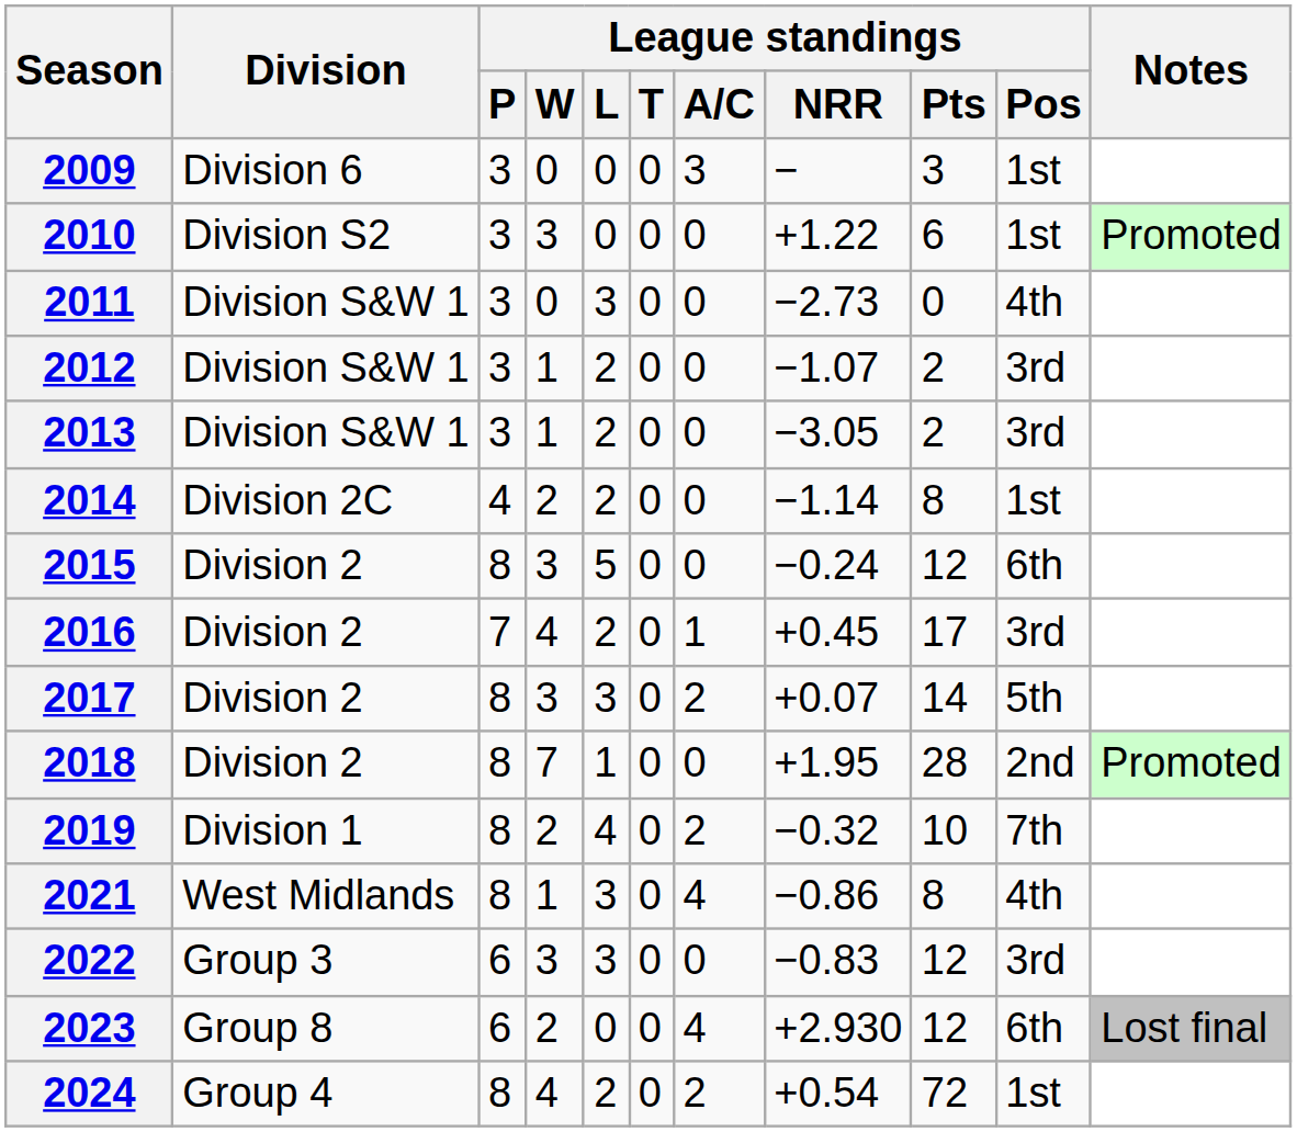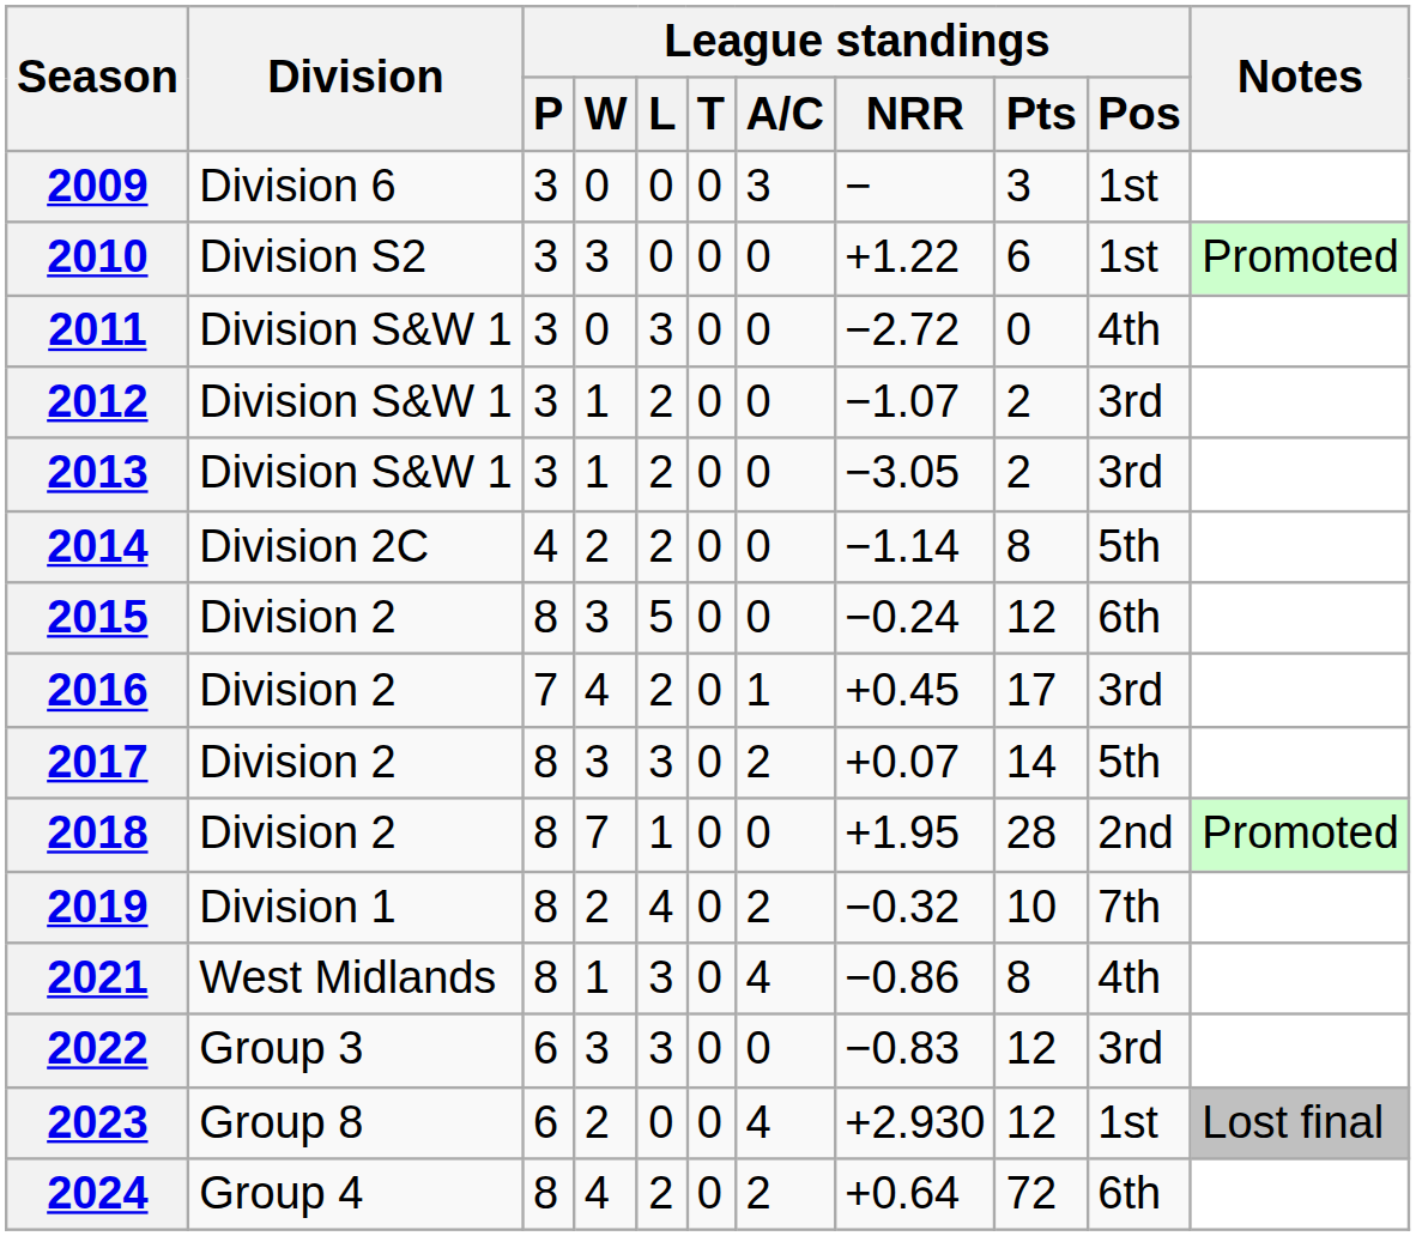 <table class="wikitable sortable">
 <tr>
 <th scope="col" rowspan="2">Season</th>
 <th scope="col" rowspan="2">Division</th>
 <th scope="col" colspan="8">League standings</th>
 <th scope="col" rowspan="2">Notes</th>
 </tr>
 <tr>
 <th scope="col">P</th>
 <th scope="col">W</th>
 <th scope="col">L</th>
 <th scope="col">T</th>
 <th scope="col">A/C</th>
 <th scope="col">NRR</th>
 <th scope="col">Pts</th>
 <th scope="col">Pos</th>
 </tr>
 <tr>
 <th scope="row"><a href='#'>2009</a></th>
 <td>Division 6</td>
 <td>3</td>
 <td>0</td>
 <td>0</td>
 <td>0</td>
 <td>3</td>
 <td>−</td>
 <td>3</td>
 <td>1st</td>
 <td style="background: white;"></td>
 </tr>
 <tr>
 <th scope="row"><a href='#'>2010</a></th>
 <td>Division S2</td>
 <td>3</td>
 <td>3</td>
 <td>0</td>
 <td>0</td>
 <td>0</td>
 <td>+1.22</td>
 <td>6</td>
 <td>1st</td>
 <td style="background: #cfc;">Promoted</td>
 </tr>
 <tr>
 <th scope="row"><a href='#'>2011</a></th>
 <td>Division S&W 1</td>
 <td>3</td>
 <td>0</td>
 <td>3</td>
 <td>0</td>
 <td>0</td>
-<td>−2.73</td>
+<td>−2.72</td>
 <td>0</td>
 <td>4th</td>
 <td style="background: white;"></td>
 </tr>
 <tr>
 <th scope="row"><a href='#'>2012</a></th>
 <td>Division S&W 1</td>
 <td>3</td>
 <td>1</td>
 <td>2</td>
 <td>0</td>
 <td>0</td>
 <td>−1.07</td>
 <td>2</td>
 <td>3rd</td>
 <td style="background: white;"></td>
 </tr>
 <tr>
 <th scope="row"><a href='#'>2013</a></th>
 <td>Division S&W 1</td>
 <td>3</td>
 <td>1</td>
 <td>2</td>
 <td>0</td>
 <td>0</td>
 <td>−3.05</td>
 <td>2</td>
 <td>3rd</td>
 <td style="background: white;"></td>
 </tr>
 <tr>
 <th scope="row"><a href='#'>2014</a></th>
 <td>Division 2C</td>
 <td>4</td>
 <td>2</td>
 <td>2</td>
 <td>0</td>
 <td>0</td>
 <td>−1.14</td>
 <td>8</td>
-<td>1st</td>
+<td>5th</td>
 <td style="background: white;"></td>
 </tr>
 <tr>
 <th scope="row"><a href='#'>2015</a></th>
 <td>Division 2</td>
 <td>8</td>
 <td>3</td>
 <td>5</td>
 <td>0</td>
 <td>0</td>
 <td>−0.24</td>
 <td>12</td>
 <td>6th</td>
 <td style="background: white;"></td>
 </tr>
 <tr>
 <th scope="row"><a href='#'>2016</a></th>
 <td>Division 2</td>
 <td>7</td>
 <td>4</td>
 <td>2</td>
 <td>0</td>
 <td>1</td>
 <td>+0.45</td>
 <td>17</td>
 <td>3rd</td>
 <td style="background: white;"></td>
 </tr>
 <tr>
 <th scope="row"><a href='#'>2017</a></th>
 <td>Division 2</td>
 <td>8</td>
 <td>3</td>
 <td>3</td>
 <td>0</td>
 <td>2</td>
 <td>+0.07</td>
 <td>14</td>
 <td>5th</td>
 <td style="background: white;"></td>
 </tr>
 <tr>
 <th scope="row"><a href='#'>2018</a></th>
 <td>Division 2</td>
 <td>8</td>
 <td>7</td>
 <td>1</td>
 <td>0</td>
 <td>0</td>
 <td>+1.95</td>
 <td>28</td>
 <td>2nd</td>
 <td style="background: #cfc;">Promoted</td>
 </tr>
 <tr>
 <th scope="row"><a href='#'>2019</a></th>
 <td>Division 1</td>
 <td>8</td>
 <td>2</td>
 <td>4</td>
 <td>0</td>
 <td>2</td>
 <td>−0.32</td>
 <td>10</td>
 <td>7th</td>
 <td style="background: white;"></td>
 </tr>
 <tr>
 <th scope="row"><a href='#'>2021</a></th>
 <td>West Midlands</td>
 <td>8</td>
 <td>1</td>
 <td>3</td>
 <td>0</td>
 <td>4</td>
 <td>−0.86</td>
 <td>8</td>
 <td>4th</td>
 <td style="background: white;"></td>
 </tr>
 <tr>
 <th scope="row"><a href='#'>2022</a></th>
 <td>Group 3</td>
 <td>6</td>
 <td>3</td>
 <td>3</td>
 <td>0</td>
 <td>0</td>
 <td>−0.83</td>
 <td>12</td>
 <td>3rd</td>
 <td style="background: white;"></td>
 </tr>
 <tr>
 <th scope="row"><a href='#'>2023</a></th>
 <td>Group 8</td>
 <td>6</td>
 <td>2</td>
 <td>0</td>
 <td>0</td>
 <td>4</td>
 <td>+2.930</td>
 <td>12</td>
-<td>6th</td>
+<td>1st</td>
 <td style="background: silver;">Lost final</td>
 </tr>
 <tr>
 <th scope="row"><a href='#'>2024</a></th>
 <td>Group 4</td>
 <td>8</td>
 <td>4</td>
 <td>2</td>
 <td>0</td>
 <td>2</td>
-<td>+0.54</td>
+<td>+0.64</td>
 <td>72</td>
-<td>1st</td>
+<td>6th</td>
 <td style="background: white;"></td>
 </tr>
 </table>
